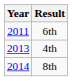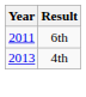 <table class="wikitable" style="text-align:center">
 <tr>
 <th>Year</th>
 <th>Result</th>
 </tr>
 <tr>
 <td><a href='#'>2011</a></td>
 <td>6th</td>
 </tr>
 <tr>
 <td><a href='#'>2013</a></td>
 <td>4th</td>
 </tr>
-<tr>
-<td><a href='#'>2014</a></td>
-<td>8th</td>
-</tr>
 </table>
